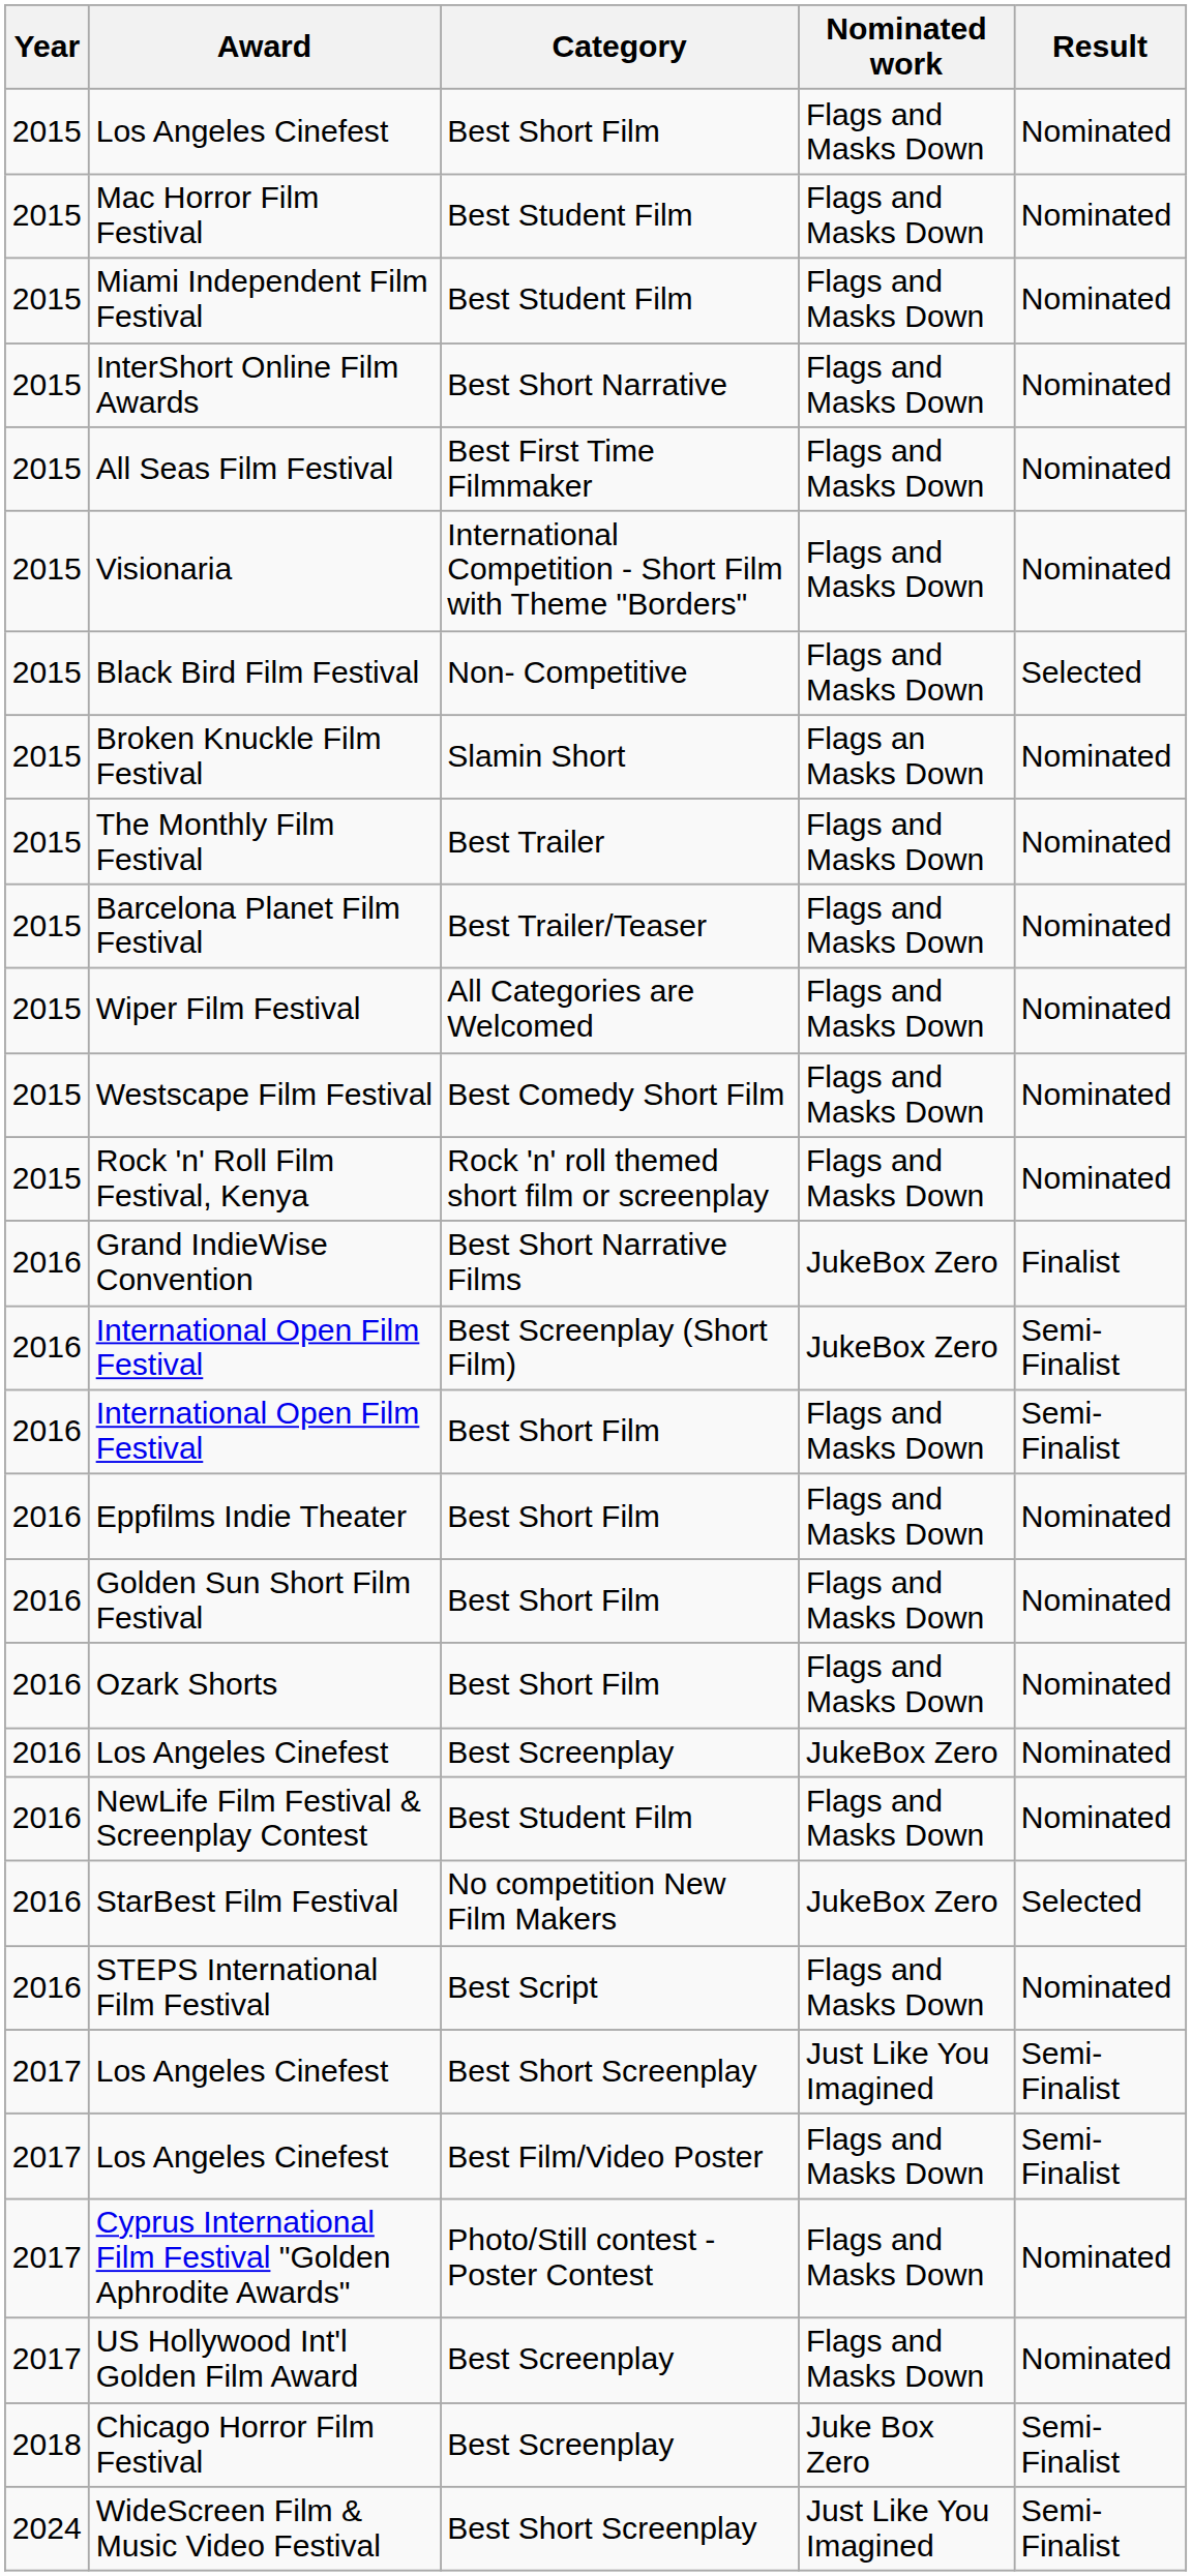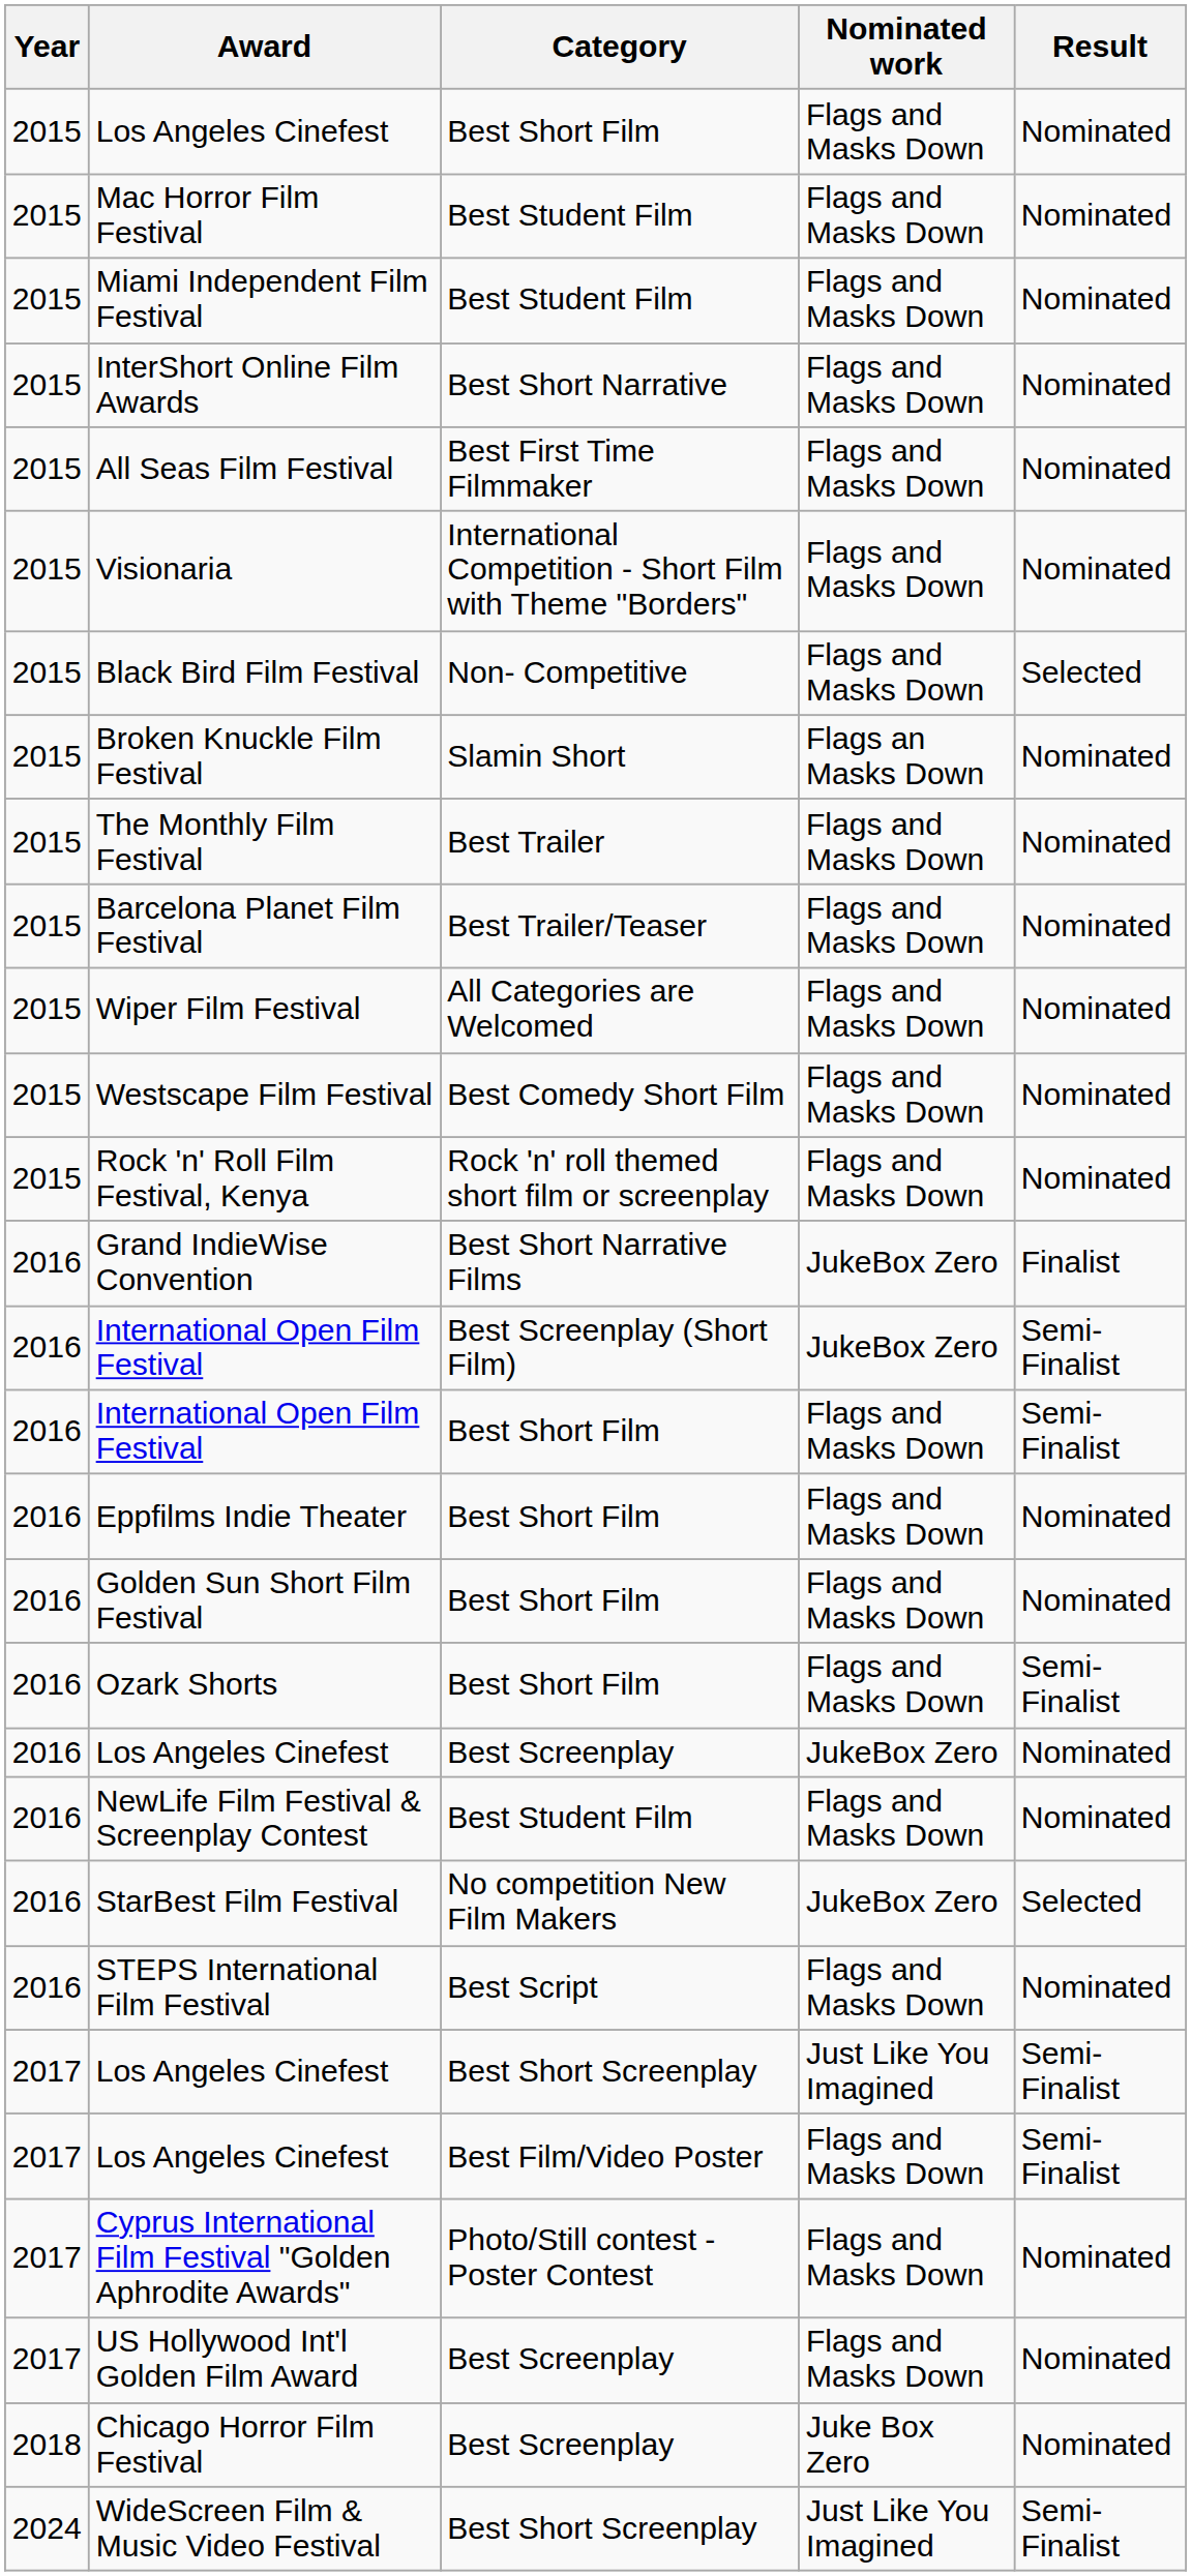 <table class="wikitable">
 <tr>
 <th>Year</th>
 <th>Award</th>
 <th>Category</th>
 <th>Nominated work</th>
 <th>Result</th>
 </tr>
 <tr>
 <td>2015</td>
 <td>Los Angeles Cinefest</td>
 <td>Best Short Film</td>
 <td>Flags and Masks Down</td>
 <td>Nominated</td>
 </tr>
 <tr>
 <td>2015</td>
 <td>Mac Horror Film Festival</td>
 <td>Best Student Film</td>
 <td>Flags and Masks Down</td>
 <td>Nominated</td>
 </tr>
 <tr>
 <td>2015</td>
 <td>Miami Independent Film Festival</td>
 <td>Best Student Film</td>
 <td>Flags and Masks Down</td>
 <td>Nominated</td>
 </tr>
 <tr>
 <td>2015</td>
 <td>InterShort Online Film Awards</td>
 <td>Best Short Narrative</td>
 <td>Flags and Masks Down</td>
 <td>Nominated</td>
 </tr>
 <tr>
 <td>2015</td>
 <td>All Seas Film Festival</td>
 <td>Best First Time Filmmaker</td>
 <td>Flags and Masks Down</td>
 <td>Nominated</td>
 </tr>
 <tr>
 <td>2015</td>
 <td>Visionaria</td>
 <td>International Competition - Short Film with Theme "Borders"</td>
 <td>Flags and Masks Down</td>
 <td>Nominated</td>
 </tr>
 <tr>
 <td>2015</td>
 <td>Black Bird Film Festival</td>
 <td>Non- Competitive</td>
 <td>Flags and Masks Down</td>
 <td>Selected</td>
 </tr>
 <tr>
 <td>2015</td>
 <td>Broken Knuckle Film Festival</td>
 <td>Slamin Short</td>
 <td>Flags an Masks Down</td>
 <td>Nominated</td>
 </tr>
 <tr>
 <td>2015</td>
 <td>The Monthly Film Festival</td>
 <td>Best Trailer</td>
 <td>Flags and Masks Down</td>
 <td>Nominated</td>
 </tr>
 <tr>
 <td>2015</td>
 <td>Barcelona Planet Film Festival</td>
 <td>Best Trailer/Teaser</td>
 <td>Flags and Masks Down</td>
 <td>Nominated</td>
 </tr>
 <tr>
 <td>2015</td>
 <td>Wiper Film Festival</td>
 <td>All Categories are Welcomed</td>
 <td>Flags and Masks Down</td>
 <td>Nominated</td>
 </tr>
 <tr>
 <td>2015</td>
 <td>Westscape Film Festival</td>
 <td>Best Comedy Short Film</td>
 <td>Flags and Masks Down</td>
 <td>Nominated</td>
 </tr>
 <tr>
 <td>2015</td>
 <td>Rock 'n' Roll Film Festival, Kenya</td>
 <td>Rock 'n' roll themed short film or screenplay</td>
 <td>Flags and Masks Down</td>
 <td>Nominated</td>
 </tr>
 <tr>
 <td>2016</td>
 <td>Grand IndieWise Convention</td>
 <td>Best Short Narrative Films</td>
 <td>JukeBox Zero</td>
 <td>Finalist</td>
 </tr>
 <tr>
 <td>2016</td>
 <td><a href='#'>International Open Film Festival</a></td>
 <td>Best Screenplay (Short Film)</td>
 <td>JukeBox Zero</td>
 <td>Semi-Finalist</td>
 </tr>
 <tr>
 <td>2016</td>
 <td><a href='#'>International Open Film Festival</a></td>
 <td>Best Short Film</td>
 <td>Flags and Masks Down</td>
 <td>Semi-Finalist</td>
 </tr>
 <tr>
 <td>2016</td>
 <td>Eppfilms Indie Theater</td>
 <td>Best Short Film</td>
 <td>Flags and Masks Down</td>
 <td>Nominated</td>
 </tr>
 <tr>
 <td>2016</td>
 <td>Golden Sun Short Film Festival</td>
 <td>Best Short Film</td>
 <td>Flags and Masks Down</td>
 <td>Nominated</td>
 </tr>
 <tr>
 <td>2016</td>
 <td>Ozark Shorts</td>
 <td>Best Short Film</td>
 <td>Flags and Masks Down</td>
-<td>Nominated</td>
+<td>Semi-Finalist</td>
 </tr>
 <tr>
 <td>2016</td>
 <td>Los Angeles Cinefest</td>
 <td>Best  Screenplay</td>
 <td>JukeBox Zero</td>
 <td>Nominated</td>
 </tr>
 <tr>
 <td>2016</td>
 <td>NewLife Film Festival & Screenplay Contest</td>
 <td>Best Student Film</td>
 <td>Flags and Masks Down</td>
 <td>Nominated</td>
 </tr>
 <tr>
 <td>2016</td>
 <td>StarBest Film Festival</td>
 <td>No competition New Film Makers</td>
 <td>JukeBox Zero</td>
 <td>Selected</td>
 </tr>
 <tr>
 <td>2016</td>
 <td>STEPS International Film Festival</td>
 <td>Best Script</td>
 <td>Flags and Masks Down</td>
 <td>Nominated</td>
 </tr>
 <tr>
 <td>2017</td>
 <td>Los Angeles Cinefest</td>
 <td>Best Short Screenplay</td>
 <td>Just Like You Imagined</td>
 <td>Semi-Finalist</td>
 </tr>
 <tr>
 <td>2017</td>
 <td>Los Angeles Cinefest</td>
 <td>Best Film/Video Poster</td>
 <td>Flags and Masks Down</td>
 <td>Semi-Finalist</td>
 </tr>
 <tr>
 <td>2017</td>
 <td><a href='#'>Cyprus International Film Festival</a> "Golden Aphrodite Awards"</td>
 <td>Photo/Still contest - Poster Contest</td>
 <td>Flags and Masks Down</td>
 <td>Nominated</td>
 </tr>
 <tr>
 <td>2017</td>
 <td>US Hollywood Int'l Golden Film Award</td>
 <td>Best Screenplay</td>
 <td>Flags and Masks Down</td>
 <td>Nominated</td>
 </tr>
 <tr>
 <td>2018</td>
 <td>Chicago Horror Film Festival</td>
 <td>Best Screenplay</td>
 <td>Juke Box Zero</td>
-<td>Semi-Finalist</td>
+<td>Nominated</td>
 </tr>
 <tr>
 <td>2024</td>
 <td>WideScreen Film & Music Video Festival</td>
 <td>Best Short Screenplay</td>
 <td>Just Like You Imagined</td>
 <td>Semi-Finalist</td>
 </tr>
 </table>
